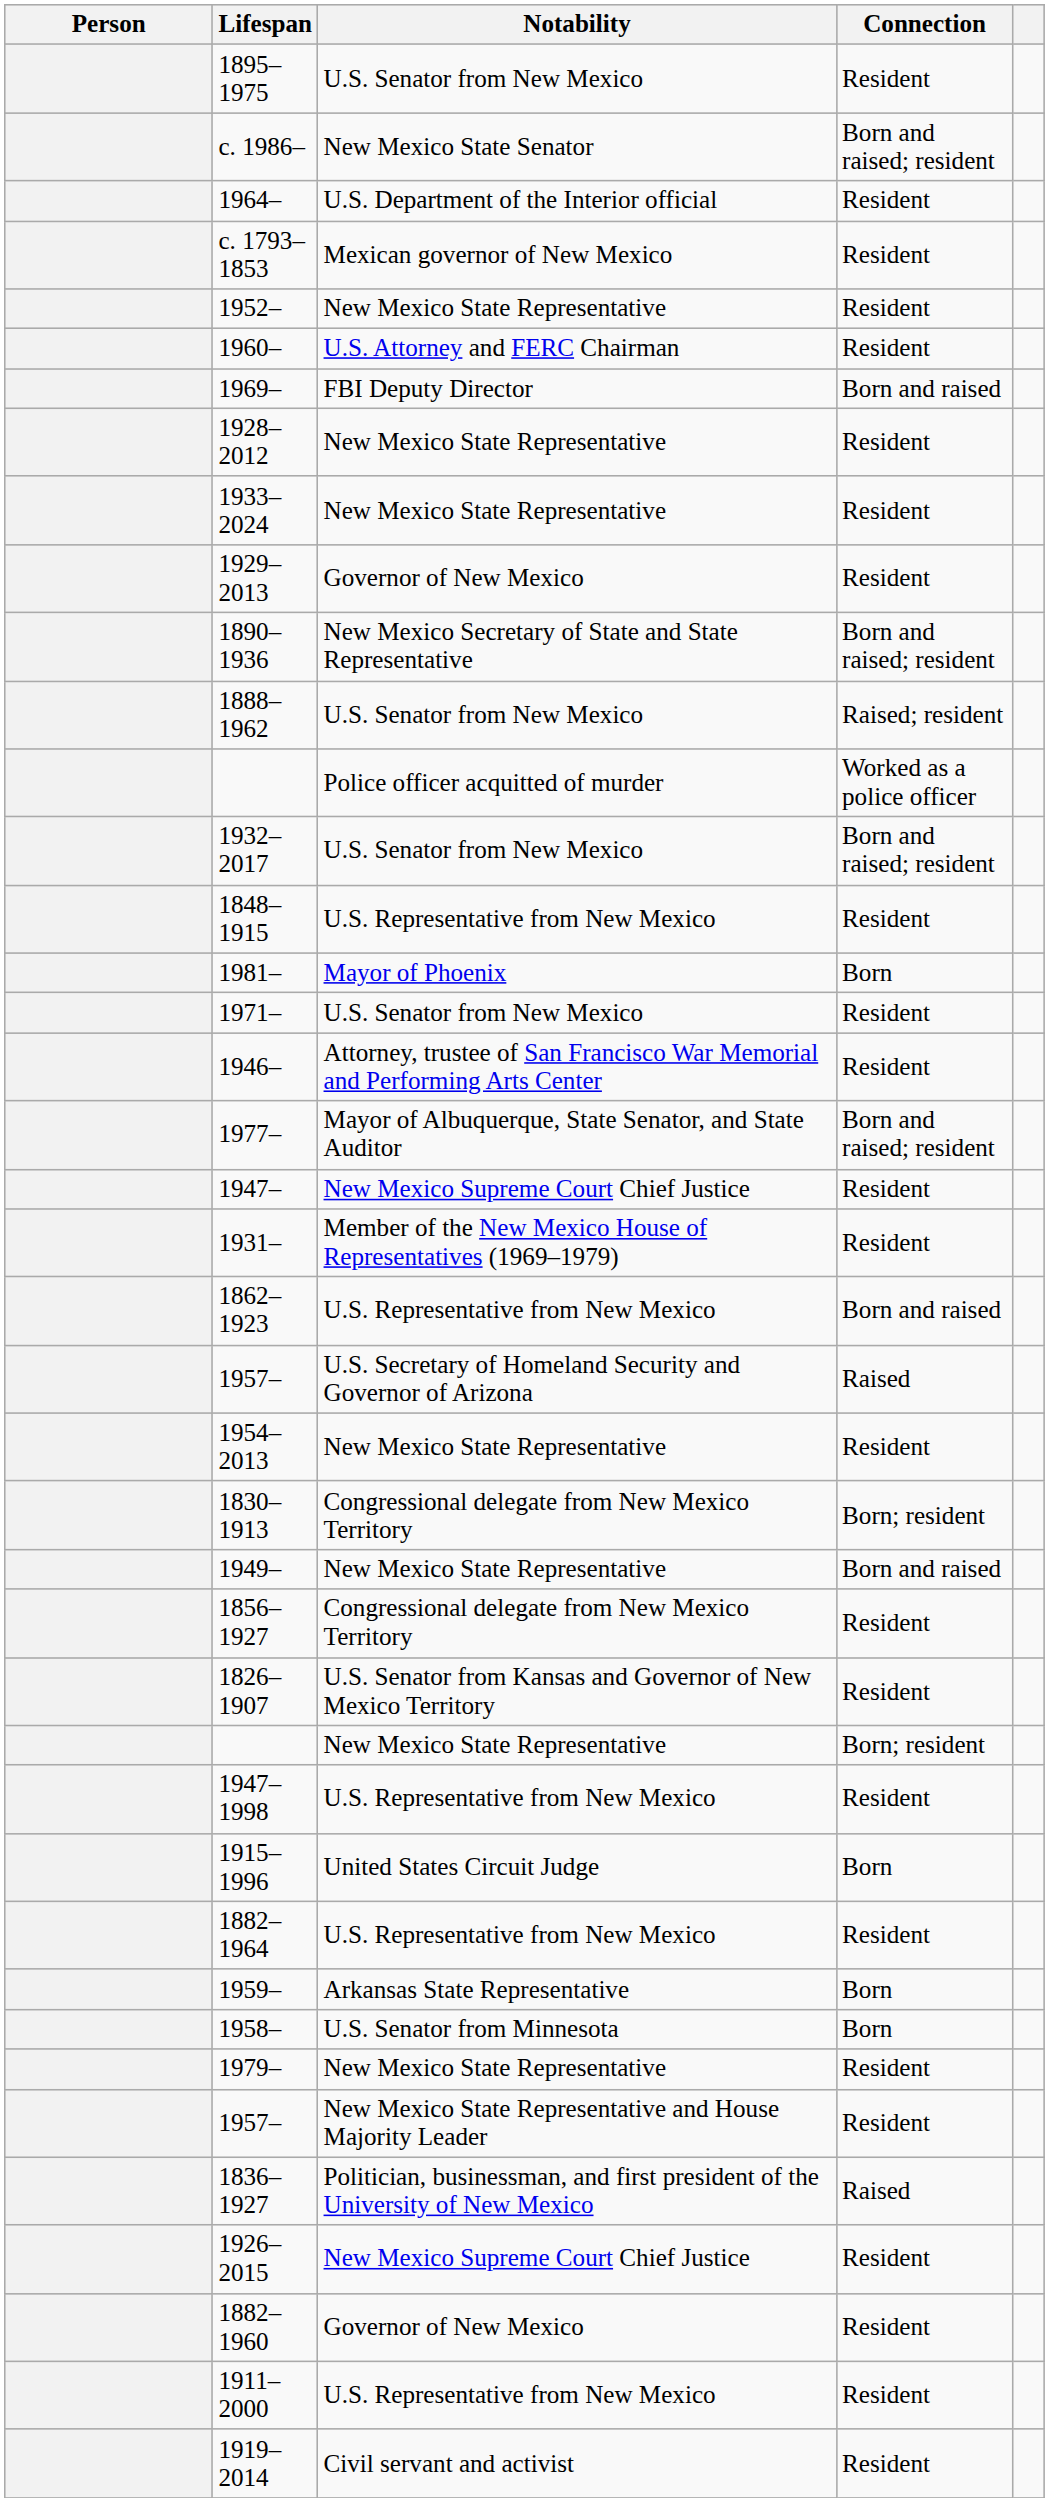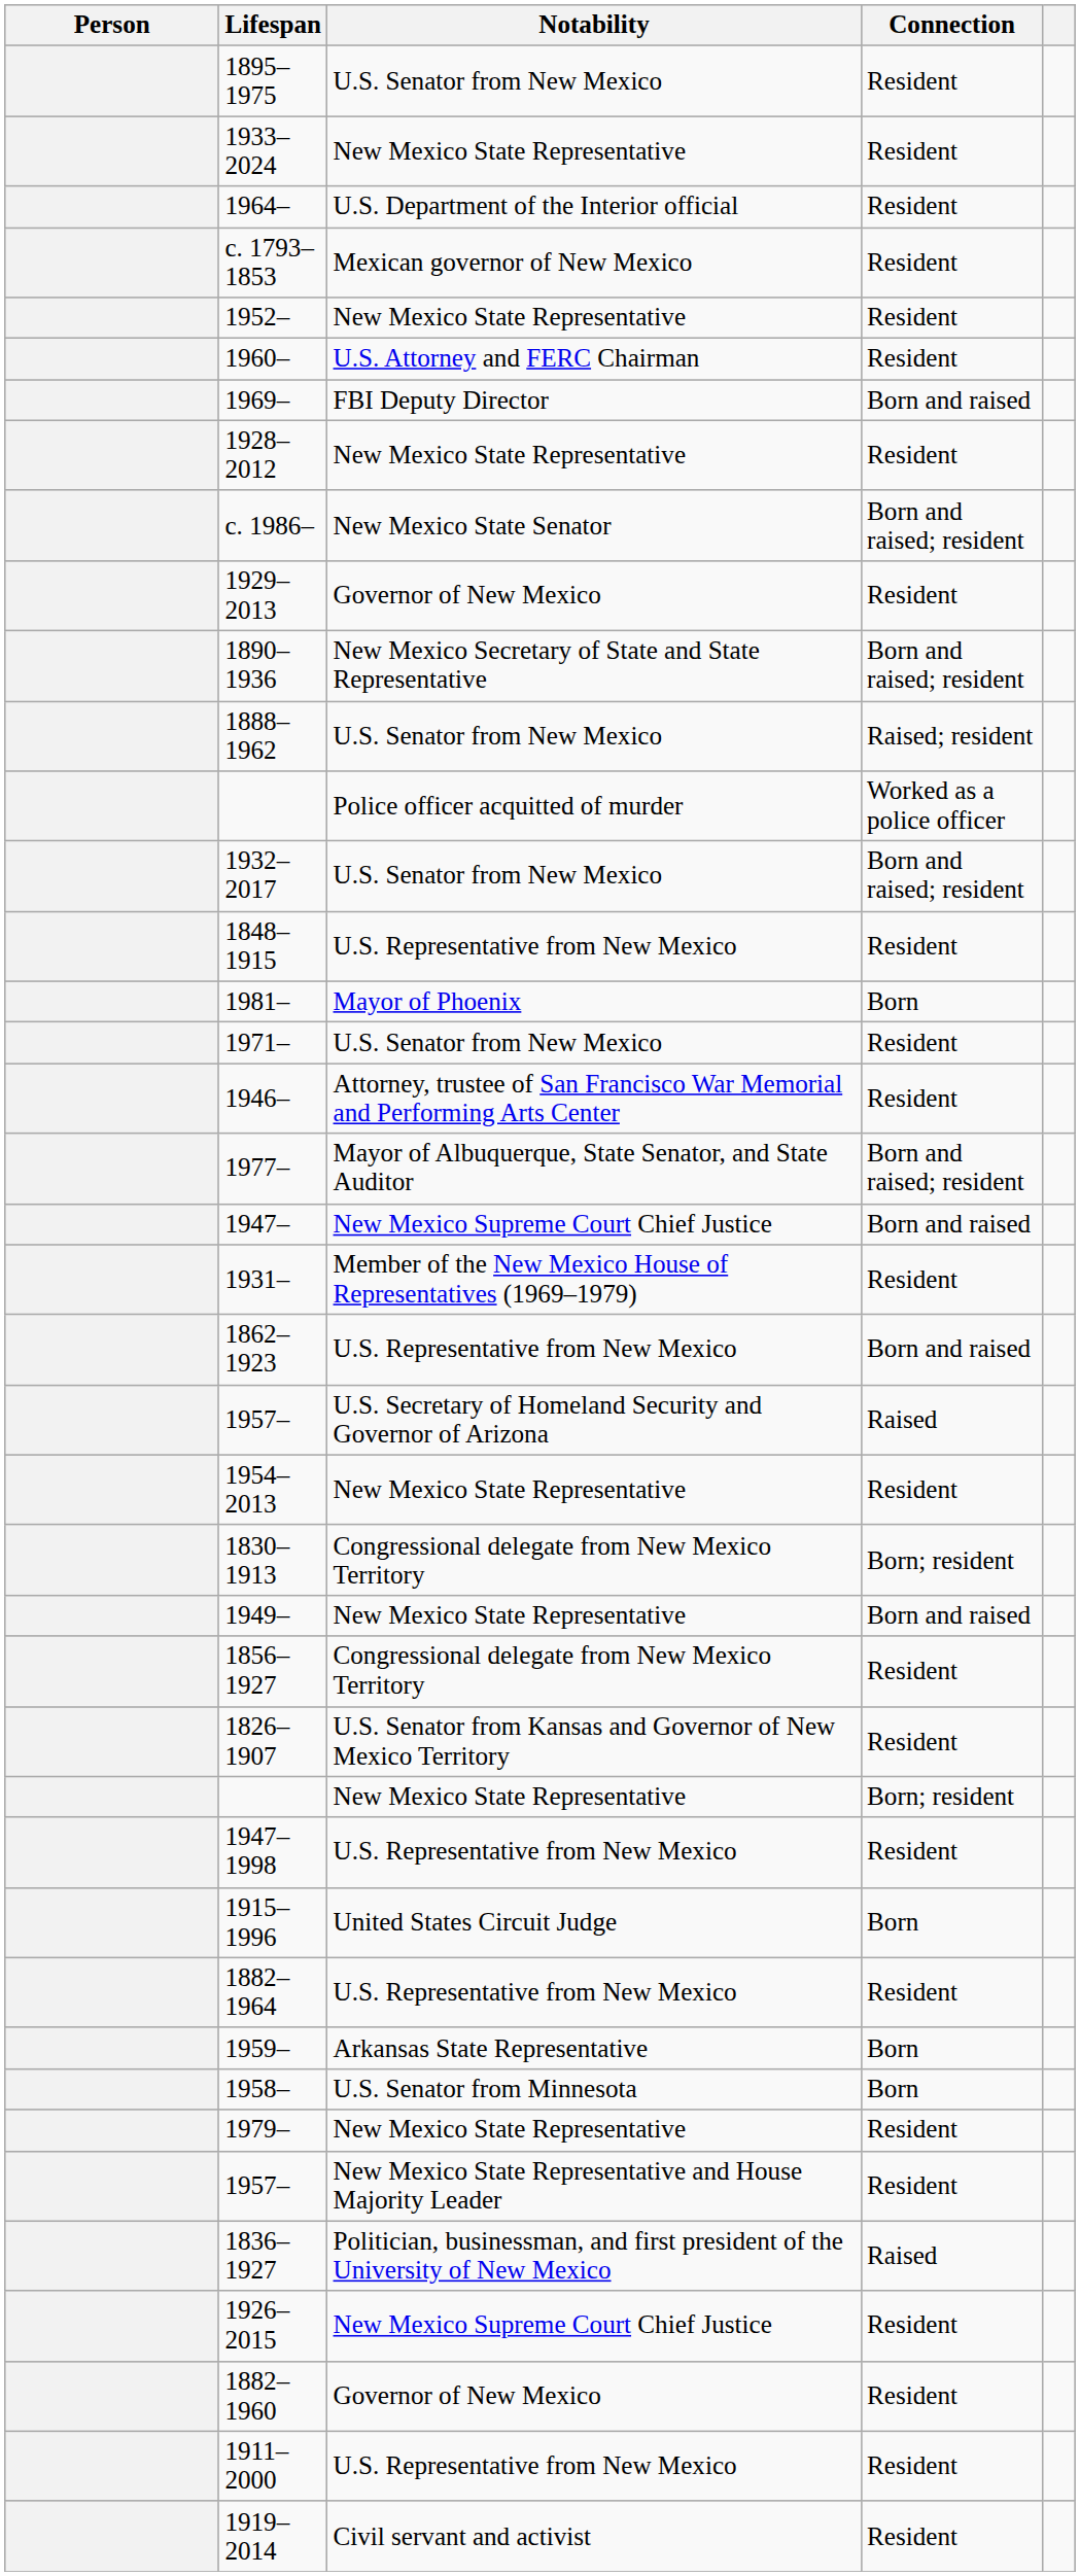 <table class="wikitable plainrowheaders sortable" style="margin-right: 0; width:75%;">
 <tr>
 <th scope="col" width="20%">Person</th>
 <th scope="col" width="6%">Lifespan</th>
 <th scope="col">Notability</th>
 <th scope="col" width="17%">Connection</th>
 <th scope="col" class="unsortable" width="3%"></th>
 </tr>
 <tr>
 <th scope="row"></th>
 <td>1895–1975</td>
 <td>U.S. Senator from New Mexico</td>
 <td>Resident</td>
 <td style="text-align:center;"></td>
 </tr>
 <tr>
 <th scope="row"></th>
-<td>c. 1986–</td>
-<td>New Mexico State Senator</td>
-<td>Born and raised; resident</td>
+<td>1933–2024</td>
+<td>New Mexico State Representative</td>
+<td>Resident</td>
 <td style="text-align:center;"></td>
 </tr>
 <tr>
 <th scope="row"></th>
 <td>1964–</td>
 <td>U.S. Department of the Interior official</td>
 <td>Resident</td>
 <td style="text-align:center;"></td>
 </tr>
 <tr>
 <th scope="row"></th>
 <td>c. 1793–1853</td>
 <td>Mexican governor of New Mexico</td>
 <td>Resident</td>
 <td style="text-align:center;"></td>
 </tr>
 <tr>
 <th scope="row"></th>
 <td>1952–</td>
 <td>New Mexico State Representative</td>
 <td>Resident</td>
 <td style="text-align:center;"></td>
 </tr>
 <tr>
 <th scope="row"></th>
 <td>1960–</td>
 <td><a href='#'>U.S. Attorney</a> and <a href='#'>FERC</a> Chairman</td>
 <td>Resident</td>
 <td style="text-align:center;"></td>
 </tr>
 <tr>
 <th scope="row"></th>
 <td>1969–</td>
 <td>FBI Deputy Director</td>
 <td>Born and raised</td>
 <td style="text-align:center;"></td>
 </tr>
 <tr>
 <th scope="row"></th>
 <td>1928–2012</td>
 <td>New Mexico State Representative</td>
 <td>Resident</td>
 <td style="text-align:center;"></td>
 </tr>
 <tr>
 <th scope="row"></th>
-<td>1933–2024</td>
-<td>New Mexico State Representative</td>
-<td>Resident</td>
+<td>c. 1986–</td>
+<td>New Mexico State Senator</td>
+<td>Born and raised; resident</td>
 <td style="text-align:center;"></td>
 </tr>
 <tr>
 <th scope="row"></th>
 <td>1929–2013</td>
 <td>Governor of New Mexico</td>
 <td>Resident</td>
 <td style="text-align:center;"></td>
 </tr>
 <tr>
 <th scope="row"></th>
 <td>1890–1936</td>
 <td>New Mexico Secretary of State and State Representative</td>
 <td>Born and raised; resident</td>
 <td style="text-align:center;"></td>
 </tr>
 <tr>
 <th scope="row"></th>
 <td>1888–1962</td>
 <td>U.S. Senator from New Mexico</td>
 <td>Raised; resident</td>
 <td style="text-align:center;"></td>
 </tr>
 <tr>
 <th scope="row"></th>
 <td></td>
 <td>Police officer acquitted of murder</td>
 <td>Worked as a police officer</td>
 <td style="text-align:center;"></td>
 </tr>
 <tr>
 <th scope="row"></th>
 <td>1932–2017</td>
 <td>U.S. Senator from New Mexico</td>
 <td>Born and raised; resident</td>
 <td style="text-align:center;"></td>
 </tr>
 <tr>
 <th scope="row"></th>
 <td>1848–1915</td>
 <td>U.S. Representative from New Mexico</td>
 <td>Resident</td>
 <td style="text-align:center;"></td>
 </tr>
 <tr>
 <th scope="row"></th>
 <td>1981–</td>
 <td><a href='#'>Mayor of Phoenix</a></td>
 <td>Born</td>
 <td style="text-align:center;"></td>
 </tr>
 <tr>
 <th scope="row"></th>
 <td>1971–</td>
 <td>U.S. Senator from New Mexico</td>
 <td>Resident</td>
 <td style="text-align:center;"></td>
 </tr>
 <tr>
 <th scope="row"></th>
 <td>1946–</td>
 <td>Attorney, trustee of <a href='#'>San Francisco War Memorial and Performing Arts Center</a></td>
 <td>Resident</td>
 <td style="text-align:center;"></td>
 </tr>
 <tr>
 <th scope="row"></th>
 <td>1977–</td>
 <td>Mayor of Albuquerque, State Senator, and State Auditor</td>
 <td>Born and raised; resident</td>
 <td style="text-align:center;"></td>
 </tr>
 <tr>
 <th scope="row"></th>
 <td>1947–</td>
 <td><a href='#'>New Mexico Supreme Court</a> Chief Justice</td>
-<td>Resident</td>
+<td>Born and raised</td>
 <td style="text-align:center;"></td>
 </tr>
 <tr>
 <th scope="row"></th>
 <td>1931–</td>
 <td>Member of the <a href='#'>New Mexico House of Representatives</a> (1969–1979)</td>
 <td>Resident</td>
 <td style="text-align:center;"></td>
 </tr>
 <tr>
 <th scope="row"></th>
 <td>1862–1923</td>
 <td>U.S. Representative from New Mexico</td>
 <td>Born and raised</td>
 <td style="text-align:center;"></td>
 </tr>
 <tr>
 <th scope="row"></th>
 <td>1957–</td>
 <td>U.S. Secretary of Homeland Security and Governor of Arizona</td>
 <td>Raised</td>
 <td style="text-align:center;"></td>
 </tr>
 <tr>
 <th scope="row"></th>
 <td>1954–2013</td>
 <td>New Mexico State Representative</td>
 <td>Resident</td>
 <td style="text-align:center;"></td>
 </tr>
 <tr>
 <th scope="row"></th>
 <td>1830–1913</td>
 <td>Congressional delegate from New Mexico Territory</td>
 <td>Born; resident</td>
 <td style="text-align:center;"></td>
 </tr>
 <tr>
 <th scope="row"></th>
 <td>1949–</td>
 <td>New Mexico State Representative</td>
 <td>Born and raised</td>
 <td style="text-align:center;"></td>
 </tr>
 <tr>
 <th scope="row"></th>
 <td>1856–1927</td>
 <td>Congressional delegate from New Mexico Territory</td>
 <td>Resident</td>
 <td style="text-align:center;"></td>
 </tr>
 <tr>
 <th scope="row"></th>
 <td>1826–1907</td>
 <td>U.S. Senator from Kansas and Governor of New Mexico Territory</td>
 <td>Resident</td>
 <td style="text-align:center;"></td>
 </tr>
 <tr>
 <th scope="row"></th>
 <td></td>
 <td>New Mexico State Representative</td>
 <td>Born; resident</td>
 <td style="text-align:center;"></td>
 </tr>
 <tr>
 <th scope="row"></th>
 <td>1947–1998</td>
 <td>U.S. Representative from New Mexico</td>
 <td>Resident</td>
 <td style="text-align:center;"></td>
 </tr>
 <tr>
 <th scope="row"></th>
 <td>1915–1996</td>
 <td>United States Circuit Judge</td>
 <td>Born</td>
 <td style="text-align:center;"></td>
 </tr>
 <tr>
 <th scope="row"></th>
 <td>1882–1964</td>
 <td>U.S. Representative from New Mexico</td>
 <td>Resident</td>
 <td style="text-align:center;"></td>
 </tr>
 <tr>
 <th scope="row"></th>
 <td>1959–</td>
 <td>Arkansas State Representative</td>
 <td>Born</td>
 <td style="text-align:center;"></td>
 </tr>
 <tr>
 <th scope="row"></th>
 <td>1958–</td>
 <td>U.S. Senator from Minnesota</td>
 <td>Born</td>
 <td style="text-align:center;"></td>
 </tr>
 <tr>
 <th scope="row"></th>
 <td>1979–</td>
 <td>New Mexico State Representative</td>
 <td>Resident</td>
 <td style="text-align:center;"></td>
 </tr>
 <tr>
 <th scope="row"></th>
 <td>1957–</td>
 <td>New Mexico State Representative and House Majority Leader</td>
 <td>Resident</td>
 <td style="text-align:center;"></td>
 </tr>
 <tr>
 <th scope="row"></th>
 <td>1836–1927</td>
 <td>Politician, businessman, and first president of the <a href='#'>University of New Mexico</a></td>
 <td>Raised</td>
 <td style="text-align:center;"></td>
 </tr>
 <tr>
 <th scope="row"></th>
 <td>1926–2015</td>
 <td><a href='#'>New Mexico Supreme Court</a> Chief Justice</td>
 <td>Resident</td>
 <td style="text-align:center;"></td>
 </tr>
 <tr>
 <th scope="row"></th>
 <td>1882–1960</td>
 <td>Governor of New Mexico</td>
 <td>Resident</td>
 <td style="text-align:center;"></td>
 </tr>
 <tr>
 <th scope="row"></th>
 <td>1911–2000</td>
 <td>U.S. Representative from New Mexico</td>
 <td>Resident</td>
 <td style="text-align:center;"></td>
 </tr>
 <tr>
 <th scope="row"></th>
 <td>1919–2014</td>
 <td>Civil servant and activist</td>
 <td>Resident</td>
 <td style="text-align:center;"></td>
 </tr>
 </table>
